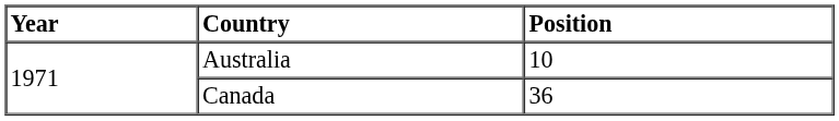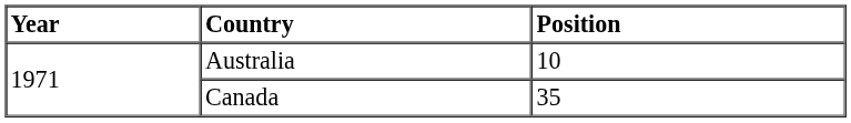 <table border="1" cellspacing="0" cellpadding="2" style="width:550px;">
 <tr>
 <th align="left">Year</th>
 <th align="left">Country</th>
 <th align="left">Position</th>
 </tr>
 <tr>
 <td align="left" rowspan="2">1971</td>
 <td align="left">Australia</td>
 <td align="left">10</td>
 </tr>
 <tr>
 <td align="left">Canada</td>
-<td align="left">36</td>
+<td align="left">35</td>
 </tr>
 </table>
